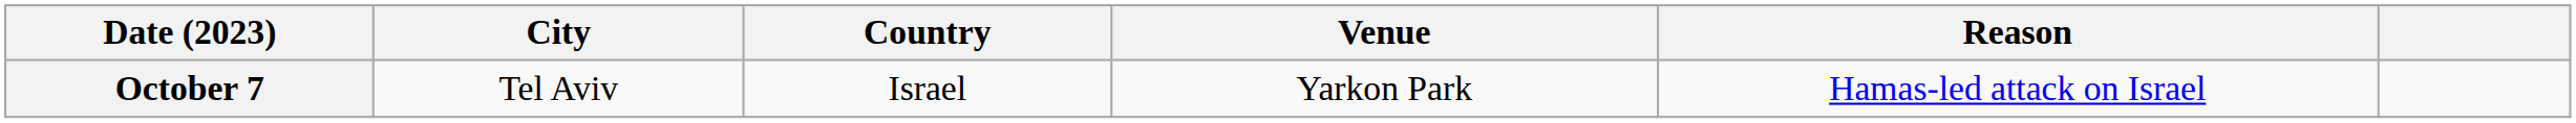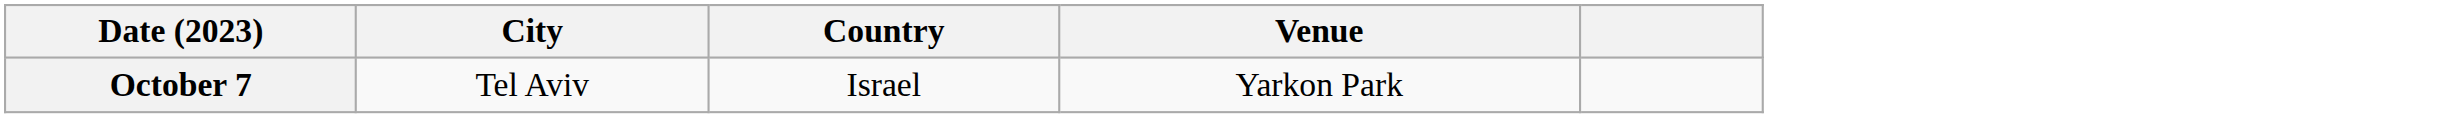 <table class="wikitable plainrowheaders" style="text-align:center;">
 <tr>
 <th scope="col" style="width:10em;">Date (2023)</th>
 <th scope="col" style="width:10em;">City</th>
 <th scope="col" style="width:10em;">Country</th>
 <th scope="col" style="width:15em;">Venue</th>
-<th scope="col" style="width:20em;">Reason</th>
 <th scope="col" style="width:5em;"></th>
 </tr>
 <tr>
 <th scope="row" style="text-align:center;">October 7</th>
 <td>Tel Aviv</td>
 <td>Israel</td>
 <td>Yarkon Park</td>
-<td><a href='#'>Hamas-led attack on Israel</a></td>
 <td></td>
 </tr>
 </table>
